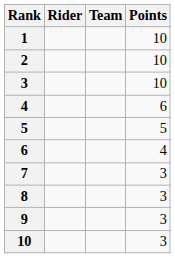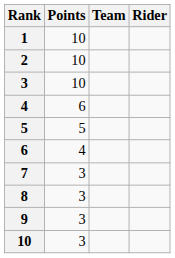 <table class="wikitable" margin-bottom:0;">
 <tr>
 <th scope="col">Rank</th>
+<th scope="col">Points</th>
+<th scope="col">Team</th>
 <th scope="col">Rider</th>
-<th scope="col">Team</th>
-<th scope="col">Points</th>
 </tr>
 <tr>
 <th scope="row">1</th>
+<td align="right">10</td>
+<td></td>
 <td> </td>
-<td></td>
-<td align="right">10</td>
 </tr>
 <tr>
 <th scope="row">2</th>
+<td align="right">10</td>
 <td></td>
 <td></td>
-<td align="right">10</td>
 </tr>
 <tr>
 <th scope="row">3</th>
+<td align="right">10</td>
 <td></td>
 <td></td>
-<td align="right">10</td>
 </tr>
 <tr>
 <th scope="row">4</th>
+<td align="right">6</td>
 <td></td>
 <td></td>
-<td align="right">6</td>
 </tr>
 <tr>
 <th scope="row">5</th>
+<td align="right">5</td>
 <td></td>
 <td></td>
-<td align="right">5</td>
 </tr>
 <tr>
 <th scope="row">6</th>
+<td align="right">4</td>
+<td></td>
 <td> </td>
-<td></td>
-<td align="right">4</td>
 </tr>
 <tr>
 <th scope="row">7</th>
+<td align="right">3</td>
 <td></td>
 <td></td>
-<td align="right">3</td>
 </tr>
 <tr>
 <th scope="row">8</th>
+<td align="right">3</td>
 <td></td>
 <td></td>
-<td align="right">3</td>
 </tr>
 <tr>
 <th scope="row">9</th>
+<td align="right">3</td>
 <td></td>
 <td></td>
-<td align="right">3</td>
 </tr>
 <tr>
 <th scope="row">10</th>
+<td align="right">3</td>
 <td></td>
 <td></td>
-<td align="right">3</td>
 </tr>
 </table>
